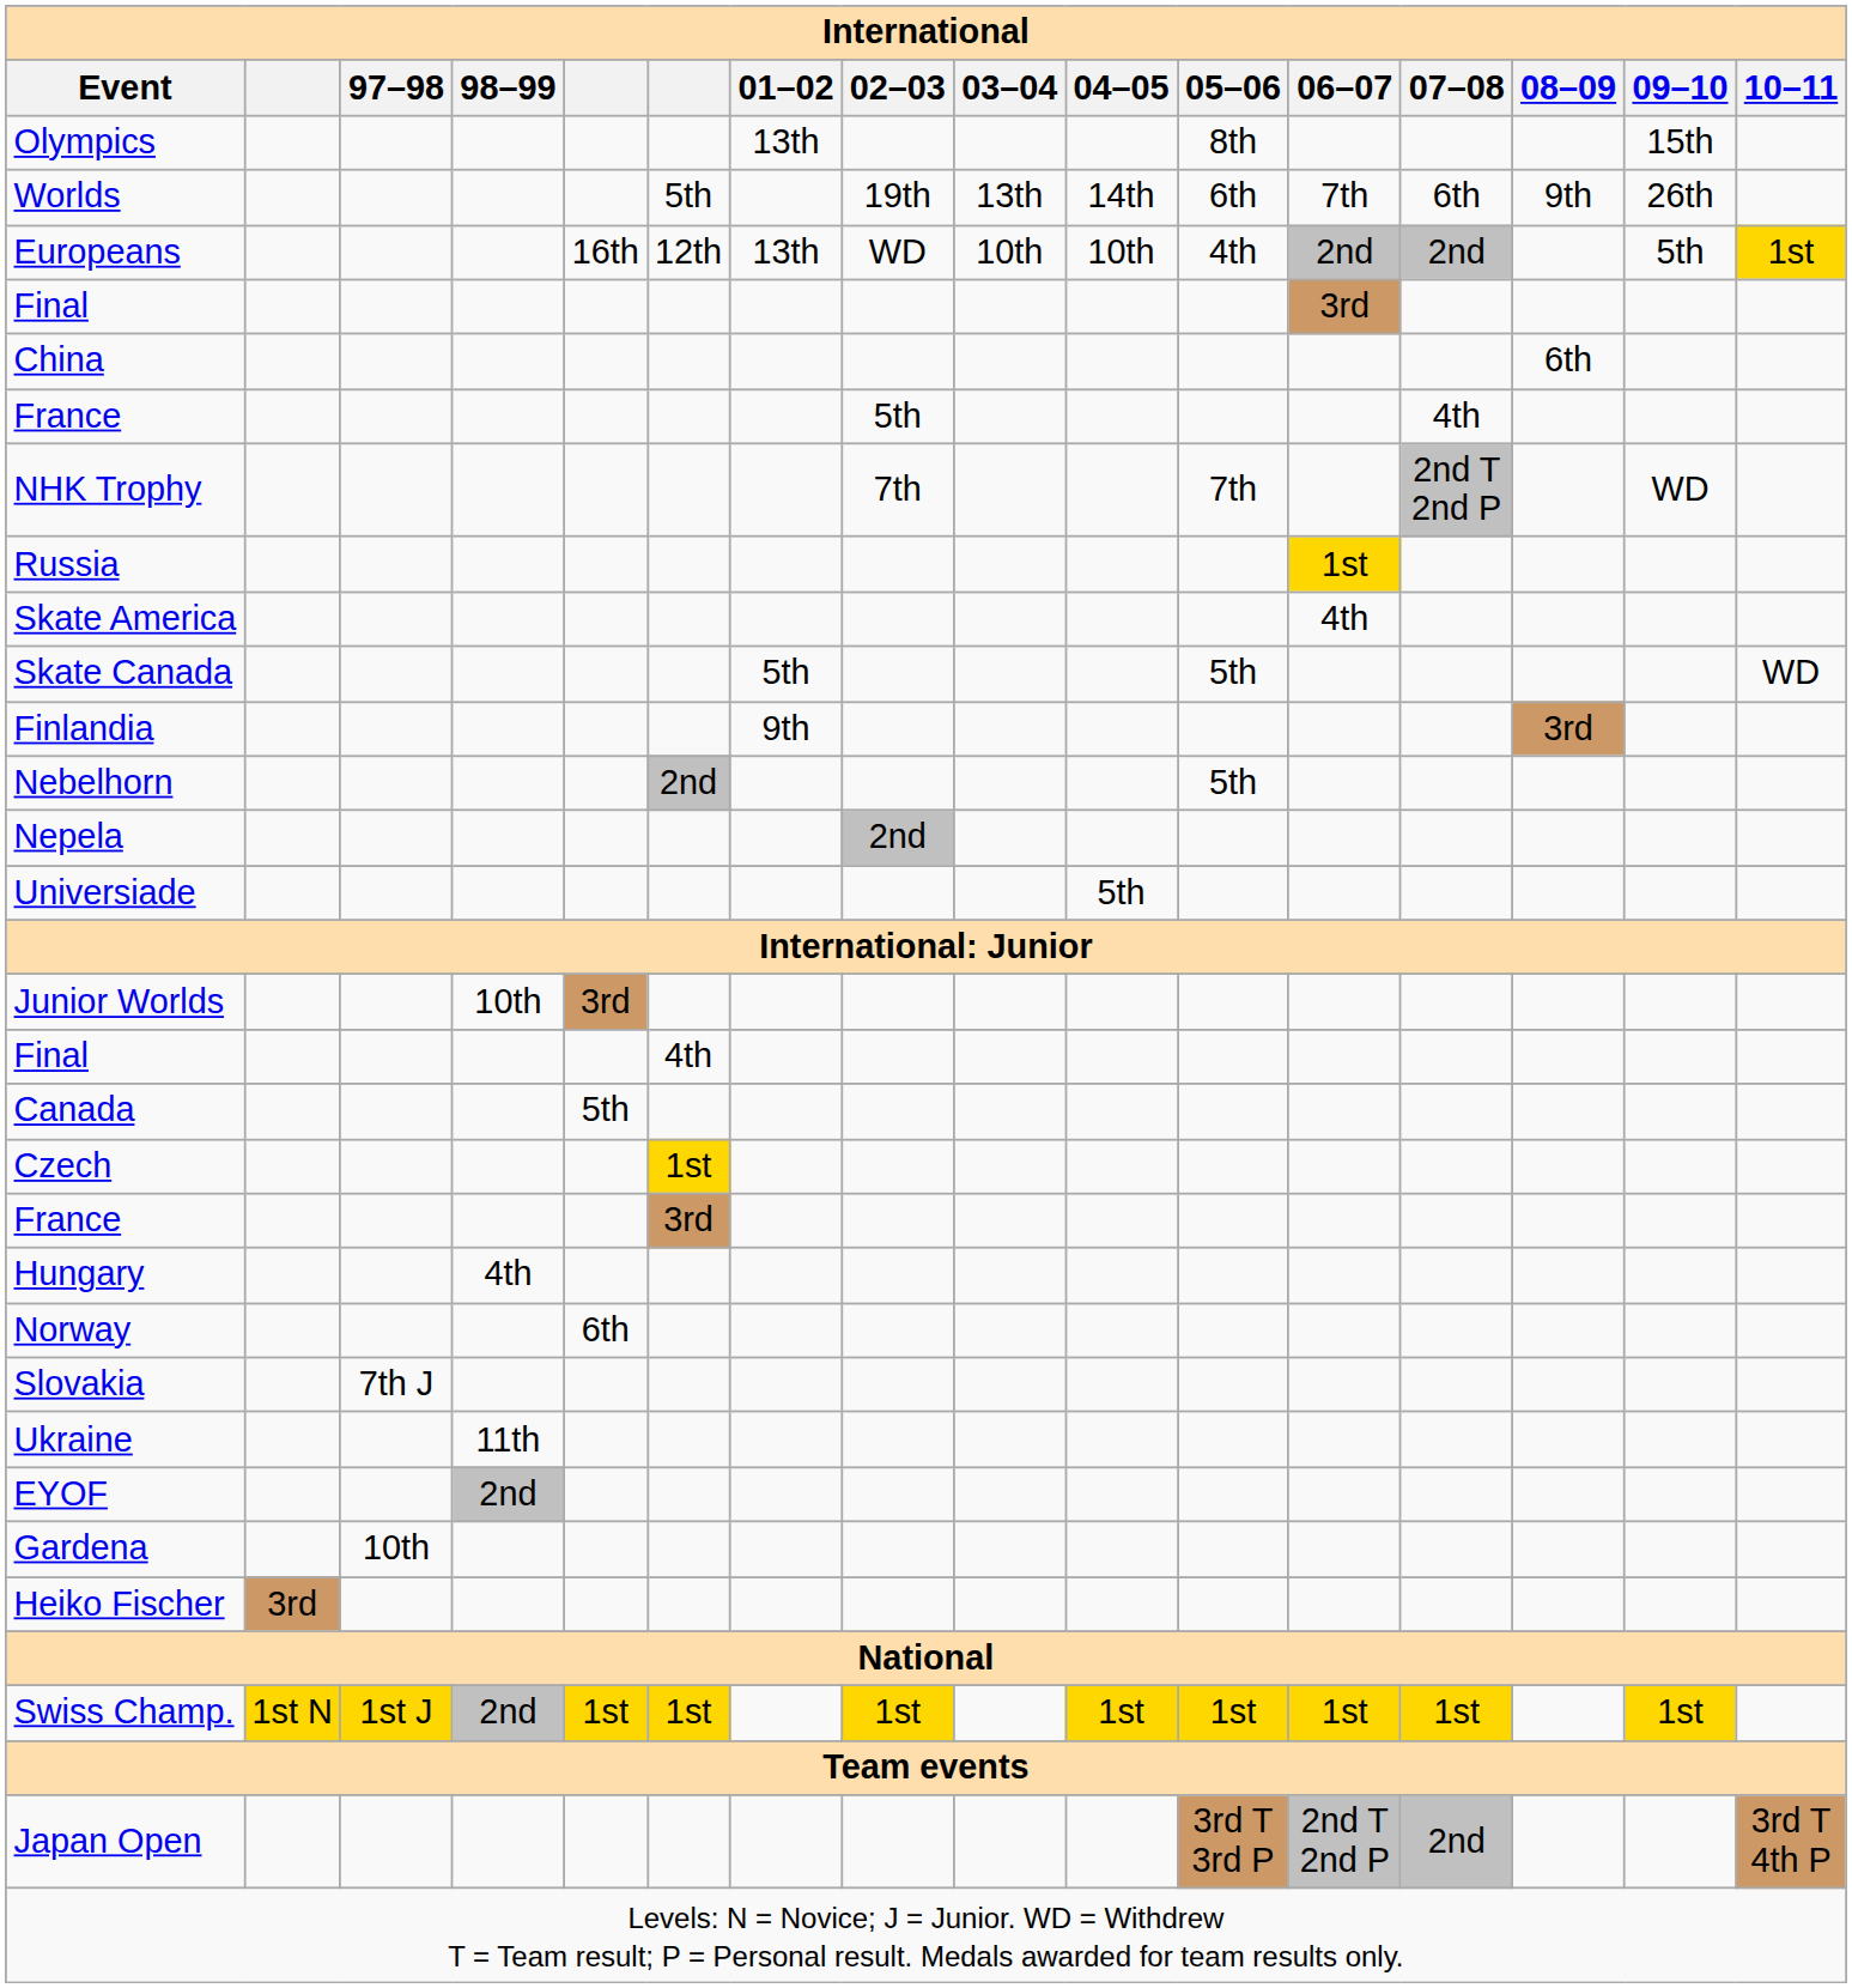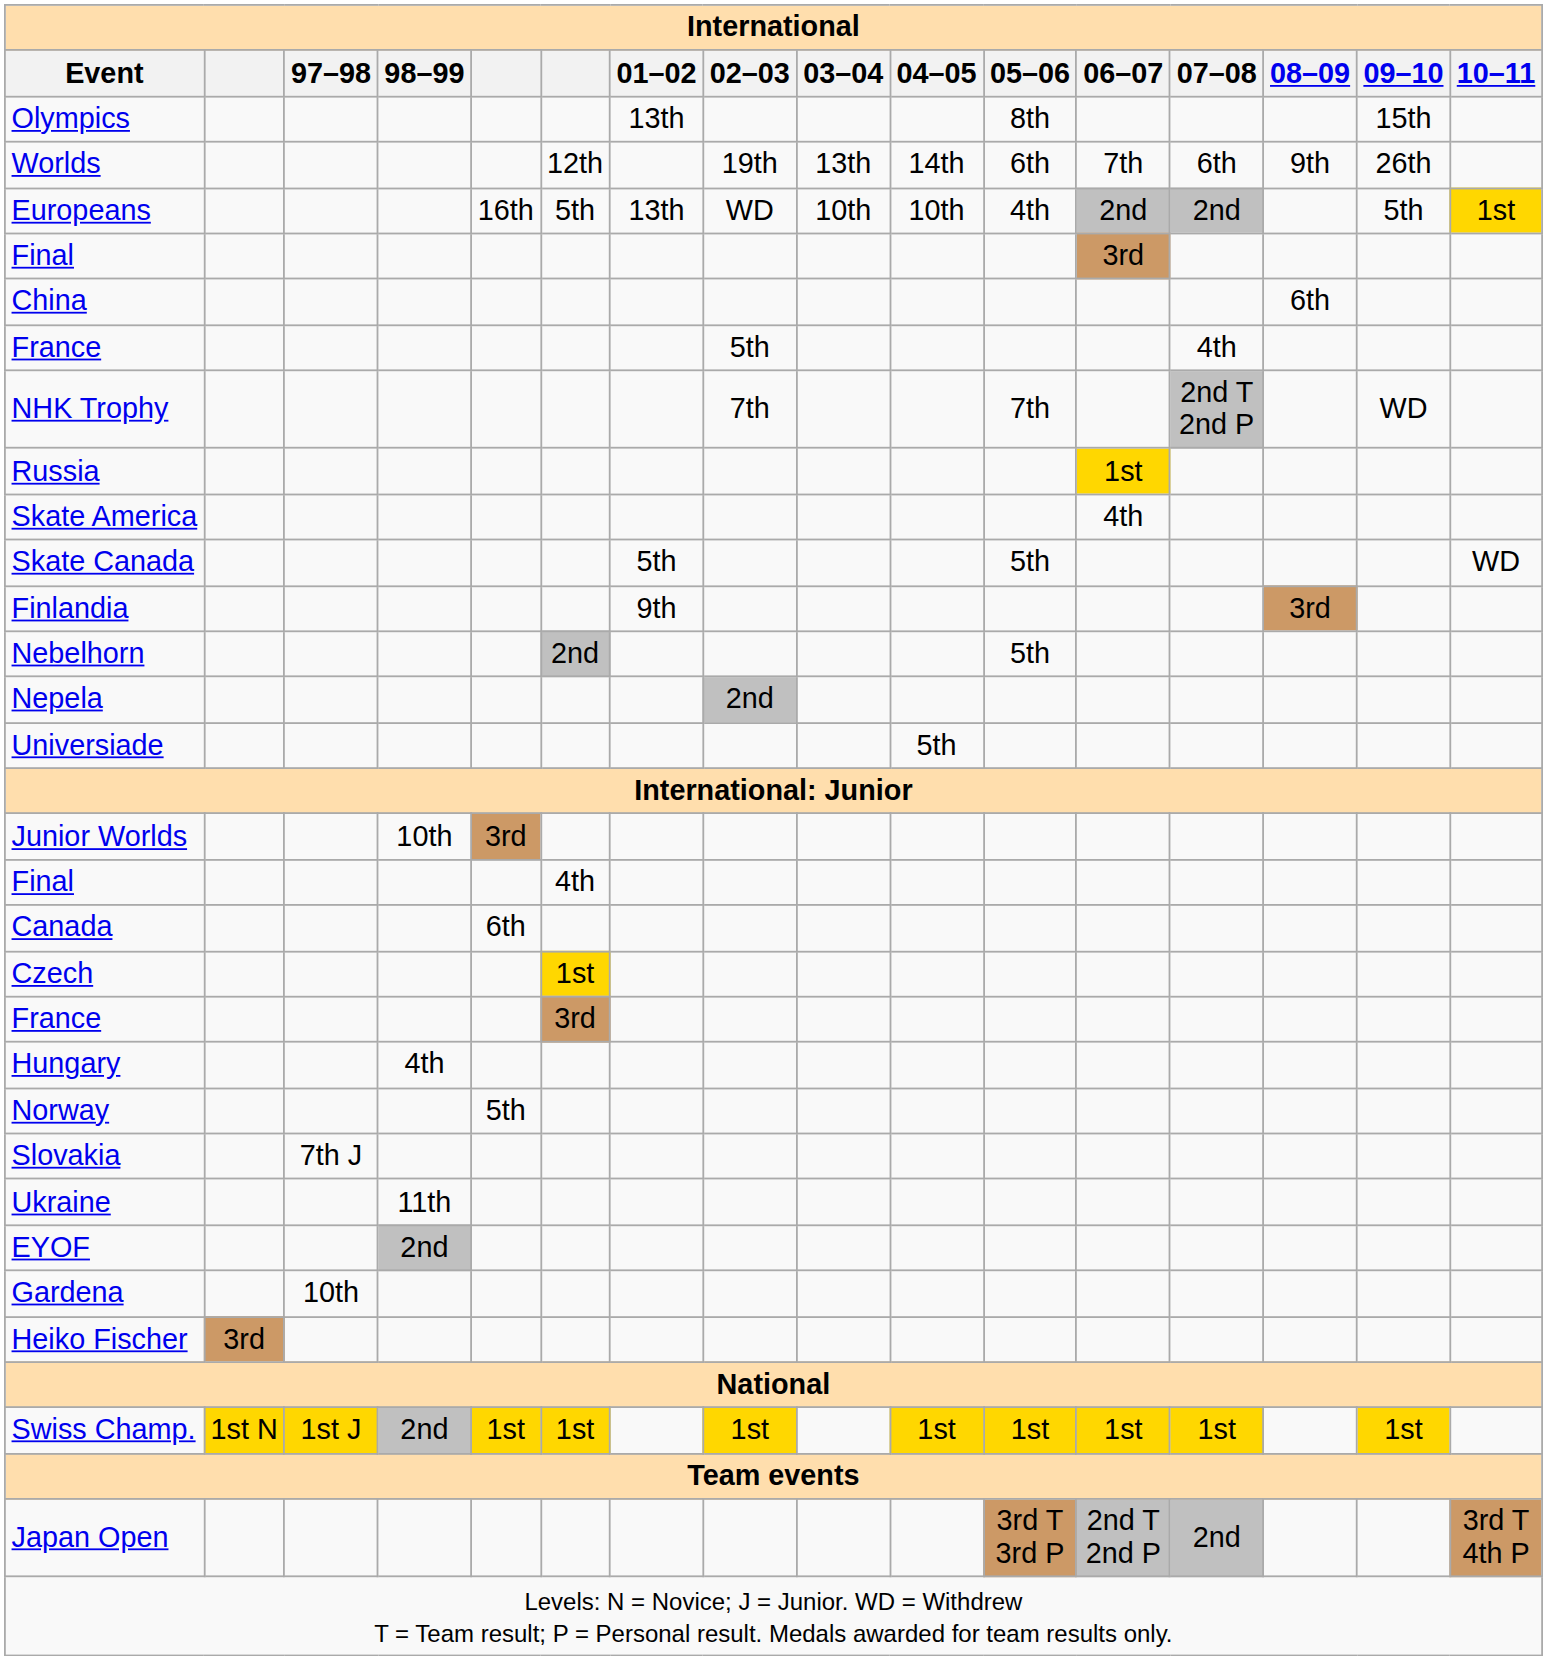 <table class="wikitable" style="text-align:center">
 <tr>
 <th style="background-color: #ffdead; " colspan=16 align=center>International</th>
 </tr>
 <tr>
 <th>Event</th>
 <th></th>
 <th>97–98</th>
 <th>98–99</th>
 <th></th>
 <th></th>
 <th>01–02</th>
 <th>02–03</th>
 <th>03–04</th>
 <th>04–05</th>
 <th>05–06</th>
 <th>06–07</th>
 <th>07–08</th>
 <th><a href='#'>08–09</a></th>
 <th><a href='#'>09–10</a></th>
 <th><a href='#'>10–11</a></th>
 </tr>
 <tr>
 <td align=left><a href='#'>Olympics</a></td>
 <td></td>
 <td></td>
 <td></td>
 <td></td>
 <td></td>
 <td>13th</td>
 <td></td>
 <td></td>
 <td></td>
 <td>8th</td>
 <td></td>
 <td></td>
 <td></td>
 <td>15th</td>
 <td></td>
 </tr>
 <tr>
 <td align=left><a href='#'>Worlds</a></td>
 <td></td>
 <td></td>
 <td></td>
 <td></td>
-<td>5th</td>
+<td>12th</td>
 <td></td>
 <td>19th</td>
 <td>13th</td>
 <td>14th</td>
 <td>6th</td>
 <td>7th</td>
 <td>6th</td>
 <td>9th</td>
 <td>26th</td>
 <td></td>
 </tr>
 <tr>
 <td align=left><a href='#'>Europeans</a></td>
 <td></td>
 <td></td>
 <td></td>
 <td>16th</td>
-<td>12th</td>
+<td>5th</td>
 <td>13th</td>
 <td>WD</td>
 <td>10th</td>
 <td>10th</td>
 <td>4th</td>
 <td bgcolor=silver>2nd</td>
 <td bgcolor=silver>2nd</td>
 <td></td>
 <td>5th</td>
 <td bgcolor=gold>1st</td>
 </tr>
 <tr>
 <td align=left> <a href='#'>Final</a></td>
 <td></td>
 <td></td>
 <td></td>
 <td></td>
 <td></td>
 <td></td>
 <td></td>
 <td></td>
 <td></td>
 <td></td>
 <td bgcolor=cc9966>3rd</td>
 <td></td>
 <td></td>
 <td></td>
 <td></td>
 </tr>
 <tr>
 <td align=left> <a href='#'>China</a></td>
 <td></td>
 <td></td>
 <td></td>
 <td></td>
 <td></td>
 <td></td>
 <td></td>
 <td></td>
 <td></td>
 <td></td>
 <td></td>
 <td></td>
 <td>6th</td>
 <td></td>
 <td></td>
 </tr>
 <tr>
 <td align=left> <a href='#'>France</a></td>
 <td></td>
 <td></td>
 <td></td>
 <td></td>
 <td></td>
 <td></td>
 <td>5th</td>
 <td></td>
 <td></td>
 <td></td>
 <td></td>
 <td>4th</td>
 <td></td>
 <td></td>
 <td></td>
 </tr>
 <tr>
 <td align=left> <a href='#'>NHK Trophy</a></td>
 <td></td>
 <td></td>
 <td></td>
 <td></td>
 <td></td>
 <td></td>
 <td>7th</td>
 <td></td>
 <td></td>
 <td>7th</td>
 <td></td>
 <td bgcolor=silver>2nd T <br> 2nd P</td>
 <td></td>
 <td>WD</td>
 <td></td>
 </tr>
 <tr>
 <td align=left> <a href='#'>Russia</a></td>
 <td></td>
 <td></td>
 <td></td>
 <td></td>
 <td></td>
 <td></td>
 <td></td>
 <td></td>
 <td></td>
 <td></td>
 <td bgcolor=gold>1st</td>
 <td></td>
 <td></td>
 <td></td>
 <td></td>
 </tr>
 <tr>
 <td align=left> <a href='#'>Skate America</a></td>
 <td></td>
 <td></td>
 <td></td>
 <td></td>
 <td></td>
 <td></td>
 <td></td>
 <td></td>
 <td></td>
 <td></td>
 <td>4th</td>
 <td></td>
 <td></td>
 <td></td>
 <td></td>
 </tr>
 <tr>
 <td align=left> <a href='#'>Skate Canada</a></td>
 <td></td>
 <td></td>
 <td></td>
 <td></td>
 <td></td>
 <td>5th</td>
 <td></td>
 <td></td>
 <td></td>
 <td>5th</td>
 <td></td>
 <td></td>
 <td></td>
 <td></td>
 <td>WD</td>
 </tr>
 <tr>
 <td align=left><a href='#'>Finlandia</a></td>
 <td></td>
 <td></td>
 <td></td>
 <td></td>
 <td></td>
 <td>9th</td>
 <td></td>
 <td></td>
 <td></td>
 <td></td>
 <td></td>
 <td></td>
 <td bgcolor=cc9966>3rd</td>
 <td></td>
 <td></td>
 </tr>
 <tr>
 <td align=left><a href='#'>Nebelhorn</a></td>
 <td></td>
 <td></td>
 <td></td>
 <td></td>
 <td bgcolor=silver>2nd</td>
 <td></td>
 <td></td>
 <td></td>
 <td></td>
 <td>5th</td>
 <td></td>
 <td></td>
 <td></td>
 <td></td>
 <td></td>
 </tr>
 <tr>
 <td align=left><a href='#'>Nepela</a></td>
 <td></td>
 <td></td>
 <td></td>
 <td></td>
 <td></td>
 <td></td>
 <td bgcolor=silver>2nd</td>
 <td></td>
 <td></td>
 <td></td>
 <td></td>
 <td></td>
 <td></td>
 <td></td>
 <td></td>
 </tr>
 <tr>
 <td align=left><a href='#'>Universiade</a></td>
 <td></td>
 <td></td>
 <td></td>
 <td></td>
 <td></td>
 <td></td>
 <td></td>
 <td></td>
 <td>5th</td>
 <td></td>
 <td></td>
 <td></td>
 <td></td>
 <td></td>
 <td></td>
 </tr>
 <tr>
 <th style="background-color: #ffdead; " colspan=16 align=center>International: Junior</th>
 </tr>
 <tr>
 <td align=left><a href='#'>Junior Worlds</a></td>
 <td></td>
 <td></td>
 <td>10th</td>
 <td bgcolor=cc9966>3rd</td>
 <td></td>
 <td></td>
 <td></td>
 <td></td>
 <td></td>
 <td></td>
 <td></td>
 <td></td>
 <td></td>
 <td></td>
 <td></td>
 </tr>
 <tr>
 <td align=left> <a href='#'>Final</a></td>
 <td></td>
 <td></td>
 <td></td>
 <td></td>
 <td>4th</td>
 <td></td>
 <td></td>
 <td></td>
 <td></td>
 <td></td>
 <td></td>
 <td></td>
 <td></td>
 <td></td>
 <td></td>
 </tr>
 <tr>
 <td align=left> <a href='#'>Canada</a></td>
 <td></td>
 <td></td>
 <td></td>
-<td>5th</td>
+<td>6th</td>
 <td></td>
 <td></td>
 <td></td>
 <td></td>
 <td></td>
 <td></td>
 <td></td>
 <td></td>
 <td></td>
 <td></td>
 <td></td>
 </tr>
 <tr>
 <td align=left> <a href='#'>Czech</a></td>
 <td></td>
 <td></td>
 <td></td>
 <td></td>
 <td bgcolor=gold>1st</td>
 <td></td>
 <td></td>
 <td></td>
 <td></td>
 <td></td>
 <td></td>
 <td></td>
 <td></td>
 <td></td>
 <td></td>
 </tr>
 <tr>
 <td align=left> <a href='#'>France</a></td>
 <td></td>
 <td></td>
 <td></td>
 <td></td>
 <td bgcolor=cc9966>3rd</td>
 <td></td>
 <td></td>
 <td></td>
 <td></td>
 <td></td>
 <td></td>
 <td></td>
 <td></td>
 <td></td>
 <td></td>
 </tr>
 <tr>
 <td align=left> <a href='#'>Hungary</a></td>
 <td></td>
 <td></td>
 <td>4th</td>
 <td></td>
 <td></td>
 <td></td>
 <td></td>
 <td></td>
 <td></td>
 <td></td>
 <td></td>
 <td></td>
 <td></td>
 <td></td>
 <td></td>
 </tr>
 <tr>
 <td align=left> <a href='#'>Norway</a></td>
 <td></td>
 <td></td>
 <td></td>
-<td>6th</td>
+<td>5th</td>
 <td></td>
 <td></td>
 <td></td>
 <td></td>
 <td></td>
 <td></td>
 <td></td>
 <td></td>
 <td></td>
 <td></td>
 <td></td>
 </tr>
 <tr>
 <td align=left> <a href='#'>Slovakia</a></td>
 <td></td>
 <td>7th J</td>
 <td></td>
 <td></td>
 <td></td>
 <td></td>
 <td></td>
 <td></td>
 <td></td>
 <td></td>
 <td></td>
 <td></td>
 <td></td>
 <td></td>
 <td></td>
 </tr>
 <tr>
 <td align=left> <a href='#'>Ukraine</a></td>
 <td></td>
 <td></td>
 <td>11th</td>
 <td></td>
 <td></td>
 <td></td>
 <td></td>
 <td></td>
 <td></td>
 <td></td>
 <td></td>
 <td></td>
 <td></td>
 <td></td>
 <td></td>
 </tr>
 <tr>
 <td align=left><a href='#'>EYOF</a></td>
 <td></td>
 <td></td>
 <td bgcolor=silver>2nd</td>
 <td></td>
 <td></td>
 <td></td>
 <td></td>
 <td></td>
 <td></td>
 <td></td>
 <td></td>
 <td></td>
 <td></td>
 <td></td>
 <td></td>
 </tr>
 <tr>
 <td align=left><a href='#'>Gardena</a></td>
 <td></td>
 <td>10th</td>
 <td></td>
 <td></td>
 <td></td>
 <td></td>
 <td></td>
 <td></td>
 <td></td>
 <td></td>
 <td></td>
 <td></td>
 <td></td>
 <td></td>
 <td></td>
 </tr>
 <tr>
 <td align=left><a href='#'>Heiko Fischer</a></td>
 <td bgcolor=cc9966>3rd</td>
 <td></td>
 <td></td>
 <td></td>
 <td></td>
 <td></td>
 <td></td>
 <td></td>
 <td></td>
 <td></td>
 <td></td>
 <td></td>
 <td></td>
 <td></td>
 <td></td>
 </tr>
 <tr>
 <th style="background-color: #ffdead; " colspan=16 align=center>National</th>
 </tr>
 <tr>
 <td align=left><a href='#'>Swiss Champ.</a></td>
 <td bgcolor=gold>1st N</td>
 <td bgcolor=gold>1st J</td>
 <td bgcolor=silver>2nd</td>
 <td bgcolor=gold>1st</td>
 <td bgcolor=gold>1st</td>
 <td></td>
 <td bgcolor=gold>1st</td>
 <td></td>
 <td align=center bgcolor=gold>1st</td>
 <td bgcolor=gold>1st</td>
 <td bgcolor=gold>1st</td>
 <td bgcolor=gold>1st</td>
 <td></td>
 <td bgcolor=gold>1st</td>
 <td></td>
 </tr>
 <tr>
 <th style="background-color: #ffdead; " colspan=16 align=center>Team events</th>
 </tr>
 <tr>
 <td align=left><a href='#'>Japan Open</a></td>
 <td></td>
 <td></td>
 <td></td>
 <td></td>
 <td></td>
 <td></td>
 <td></td>
 <td></td>
 <td></td>
 <td bgcolor=cc9966>3rd T <br> 3rd P</td>
 <td bgcolor=silver>2nd T <br> 2nd P</td>
 <td bgcolor=silver>2nd</td>
 <td></td>
 <td></td>
 <td bgcolor=cc9966>3rd T <br> 4th P</td>
 </tr>
 <tr>
 <td colspan=16 align=center><small> Levels: N = Novice; J = Junior. WD = Withdrew <br> T = Team result; P = Personal result. Medals awarded for team results only. </small></td>
 </tr>
 </table>
